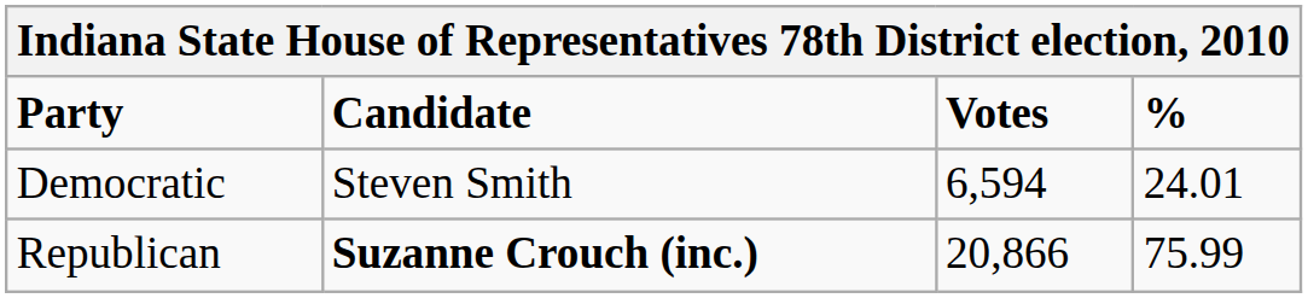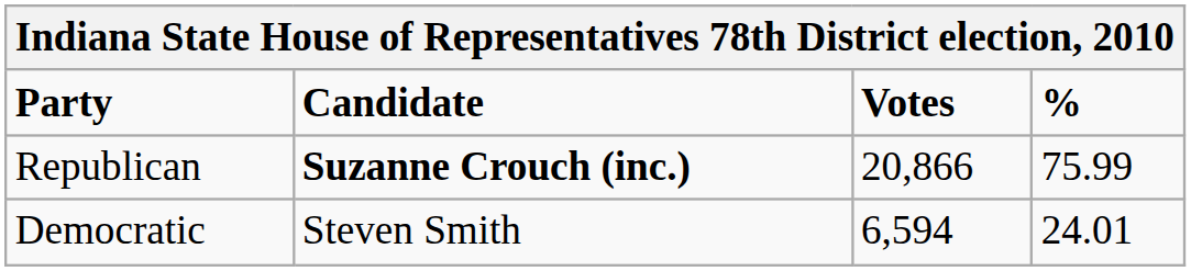 <table class="wikitable">
 <tr>
 <th colspan="4">Indiana State House of Representatives 78th District election, 2010</th>
 </tr>
 <tr>
 <td><strong>Party</strong></td>
 <td><strong>Candidate</strong></td>
 <td><strong>Votes</strong></td>
 <td><strong>%</strong></td>
 </tr>
 <tr>
+<td>Republican</td>
+<td><strong>Suzanne Crouch (inc.)</strong></td>
+<td>20,866</td>
+<td>75.99</td>
+</tr>
+<tr>
 <td>Democratic</td>
 <td>Steven Smith</td>
 <td>6,594</td>
 <td>24.01</td>
 </tr>
-<tr>
-<td>Republican</td>
-<td><strong>Suzanne Crouch (inc.)</strong></td>
-<td>20,866</td>
-<td>75.99</td>
-</tr>
 </table>
